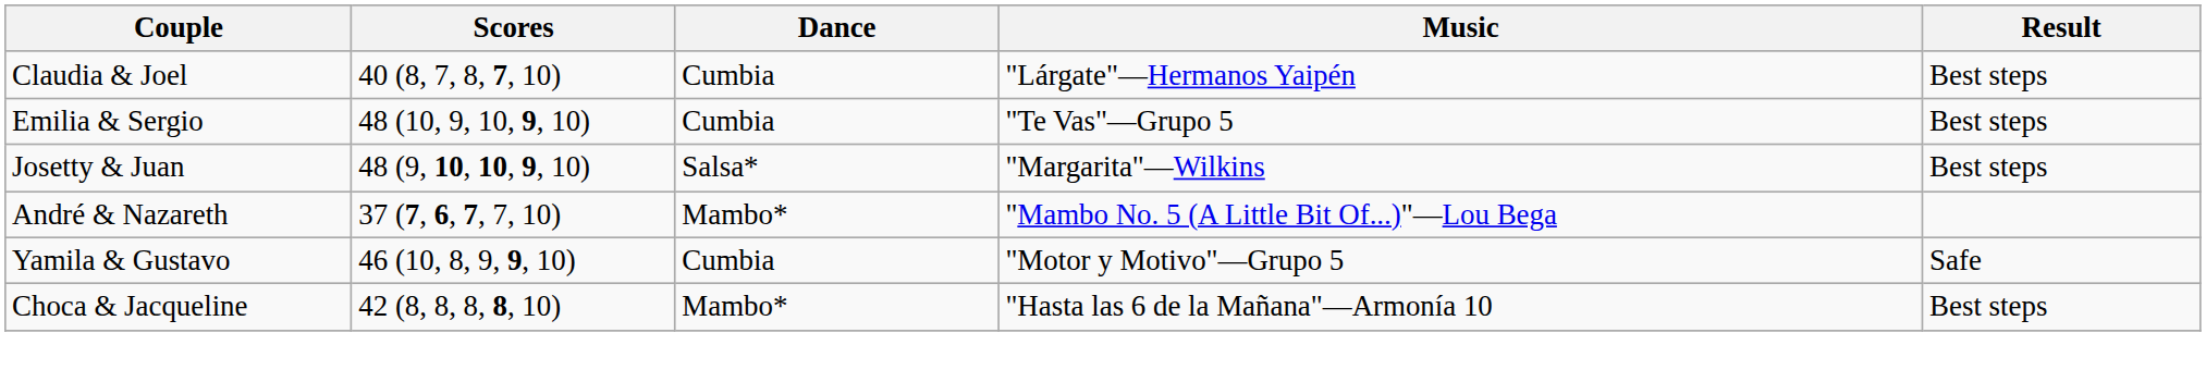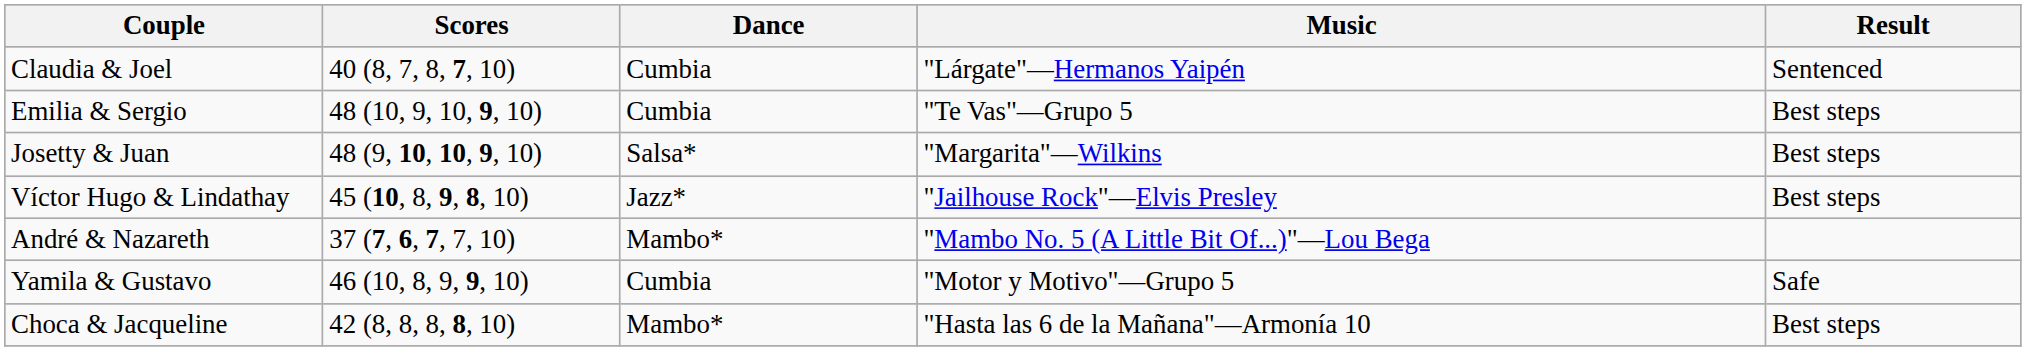 <table class="wikitable sortable" style="width:95%; white-space:nowrap">
 <tr>
 <th style="width:15%;">Couple</th>
 <th style="width:14%;">Scores</th>
 <th style="width:14%;">Dance</th>
 <th style="width:40%;">Music</th>
 <th style="width:12%;">Result</th>
 </tr>
 <tr>
 <td>Claudia & Joel</td>
 <td>40 (8, 7, 8, <strong>7</strong>, 10)</td>
 <td>Cumbia</td>
 <td>"Lárgate"—<a href='#'>Hermanos Yaipén</a></td>
-<td>Best steps</td>
+<td>Sentenced</td>
 </tr>
 <tr>
 <td>Emilia & Sergio</td>
 <td>48 (10, 9, 10, <strong>9</strong>, 10)</td>
 <td>Cumbia</td>
 <td>"Te Vas"—Grupo 5</td>
 <td>Best steps</td>
 </tr>
 <tr>
 <td>Josetty & Juan</td>
 <td>48 (9, <strong>10</strong>, <strong>10</strong>, <strong>9</strong>, 10)</td>
 <td>Salsa*</td>
 <td>"Margarita"—<a href='#'>Wilkins</a></td>
+<td>Best steps</td>
+</tr>
+<tr>
+<td>Víctor Hugo & Lindathay</td>
+<td>45 (<strong>10</strong>, 8, <strong>9</strong>, <strong>8</strong>, 10)</td>
+<td>Jazz*</td>
+<td>"<a href='#'>Jailhouse Rock</a>"—<a href='#'>Elvis Presley</a></td>
 <td>Best steps</td>
 </tr>
 <tr>
 <td>André & Nazareth</td>
 <td>37 (<strong>7</strong>, <strong>6</strong>, <strong>7</strong>, 7, 10)</td>
 <td>Mambo*</td>
 <td>"<a href='#'>Mambo No. 5 (A Little Bit Of...)</a>"—<a href='#'>Lou Bega</a></td>
 <td></td>
 </tr>
 <tr>
 <td>Yamila & Gustavo</td>
 <td>46 (10, 8, 9, <strong>9</strong>, 10)</td>
 <td>Cumbia</td>
 <td>"Motor y Motivo"—Grupo 5</td>
 <td>Safe</td>
 </tr>
 <tr>
 <td>Choca & Jacqueline</td>
 <td>42 (8, 8, 8, <strong>8</strong>, 10)</td>
 <td>Mambo*</td>
 <td>"Hasta las 6 de la Mañana"—Armonía 10</td>
 <td>Best steps</td>
 </tr>
 </table>
